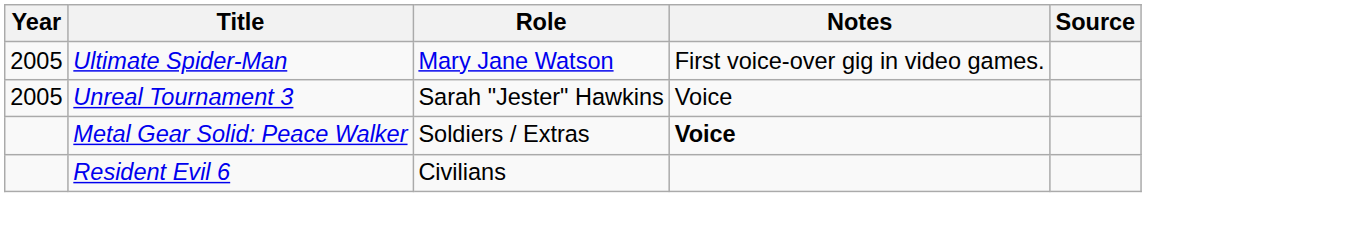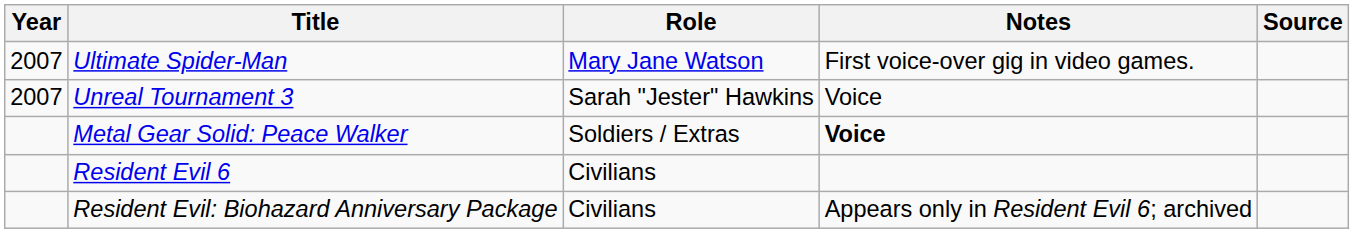 <table class="wikitable sortable plainrowheaders">
 <tr>
 <th>Year</th>
 <th>Title</th>
 <th>Role</th>
 <th class="unsortable">Notes</th>
 <th class="unsortable">Source</th>
 </tr>
 <tr>
-<td>2005</td>
+<td>2007</td>
 <td><em><a href='#'>Ultimate Spider-Man</a></em></td>
 <td><a href='#'>Mary Jane Watson</a></td>
 <td>First voice-over gig in video games.</td>
 <td></td>
 </tr>
 <tr>
-<td>2005</td>
+<td>2007</td>
 <td><em><a href='#'>Unreal Tournament 3</a></em></td>
 <td>Sarah "Jester" Hawkins</td>
 <td>Voice</td>
 <td></td>
 </tr>
 <tr>
 <td></td>
 <td><em><a href='#'>Metal Gear Solid: Peace Walker</a></em></td>
 <td>Soldiers / Extras</td>
 <td><strong>Voice</strong></td>
 <td></td>
 </tr>
 <tr>
 <td></td>
 <td><em><a href='#'>Resident Evil 6</a></em></td>
 <td>Civilians</td>
 <td></td>
 <td></td>
 </tr>
+<tr>
+<td></td>
+<td><em>Resident Evil: Biohazard Anniversary Package</em></td>
+<td>Civilians</td>
+<td>Appears only in <em>Resident Evil 6</em>; archived</td>
+<td> </td>
+</tr>
 </table>
